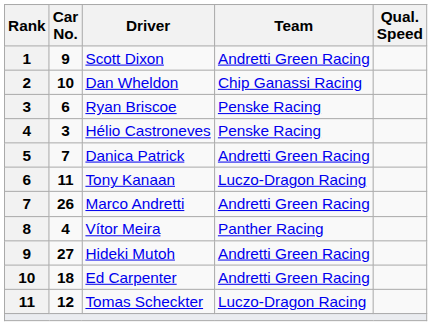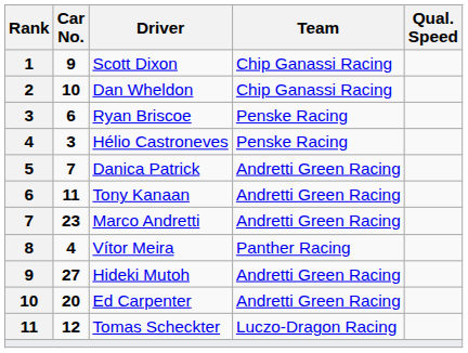 <table class="wikitable" style="font-size:95%;">
 <tr>
 </tr>
 <tr>
 <th>Rank</th>
 <th>Car<br>No.</th>
 <th>Driver</th>
 <th>Team</th>
 <th>Qual.<br>Speed</th>
 </tr>
 <tr>
 <th>1</th>
 <td style="text-align:center"><strong>9</strong></td>
 <td> <a href='#'>Scott Dixon</a></td>
-<td><a href='#'>Andretti Green Racing</a></td>
+<td><a href='#'>Chip Ganassi Racing</a></td>
 <td align=center></td>
 </tr>
 <tr>
 <th>2</th>
 <td style="text-align:center"><strong>10</strong></td>
 <td> <a href='#'>Dan Wheldon</a></td>
 <td><a href='#'>Chip Ganassi Racing</a></td>
 <td align=center></td>
 </tr>
 <tr>
 <th>3</th>
 <td style="text-align:center"><strong>6</strong></td>
 <td> <a href='#'>Ryan Briscoe</a></td>
 <td><a href='#'>Penske Racing</a></td>
 <td align=center></td>
 </tr>
 <tr>
 <th>4</th>
 <td style="text-align:center"><strong>3</strong></td>
 <td> <a href='#'>Hélio Castroneves</a></td>
 <td><a href='#'>Penske Racing</a></td>
 <td align=center></td>
 </tr>
 <tr>
 <th>5</th>
 <td style="text-align:center"><strong>7</strong></td>
 <td> <a href='#'>Danica Patrick</a></td>
 <td><a href='#'>Andretti Green Racing</a></td>
 <td align=center></td>
 </tr>
 <tr>
 <th>6</th>
 <td style="text-align:center"><strong>11</strong></td>
 <td> <a href='#'>Tony Kanaan</a></td>
-<td><a href='#'>Luczo-Dragon Racing</a></td>
+<td><a href='#'>Andretti Green Racing</a></td>
 <td align=center></td>
 </tr>
 <tr>
 <th>7</th>
-<td style="text-align:center"><strong>26</strong></td>
+<td style="text-align:center"><strong>23</strong></td>
 <td> <a href='#'>Marco Andretti</a></td>
 <td><a href='#'>Andretti Green Racing</a></td>
 <td align=center></td>
 </tr>
 <tr>
 <th>8</th>
 <td style="text-align:center"><strong>4</strong></td>
 <td> <a href='#'>Vítor Meira</a></td>
 <td><a href='#'>Panther Racing</a></td>
 <td align=center></td>
 </tr>
 <tr>
 <th>9</th>
 <td style="text-align:center"><strong>27</strong></td>
 <td> <a href='#'>Hideki Mutoh</a></td>
 <td><a href='#'>Andretti Green Racing</a></td>
 <td align=center></td>
 </tr>
 <tr>
 <th>10</th>
-<td style="text-align:center"><strong>18</strong></td>
+<td style="text-align:center"><strong>20</strong></td>
 <td> <a href='#'>Ed Carpenter</a></td>
 <td><a href='#'>Andretti Green Racing</a></td>
 <td align=center></td>
 </tr>
 <tr>
 <th>11</th>
 <td style="text-align:center"><strong>12</strong></td>
 <td> <a href='#'>Tomas Scheckter</a></td>
 <td><a href='#'>Luczo-Dragon Racing</a></td>
 <td align=center></td>
 </tr>
 <tr>
 <td style="background-color:#EAECF0;text-align:center" colspan=5><strong></strong></td>
 </tr>
 </table>
